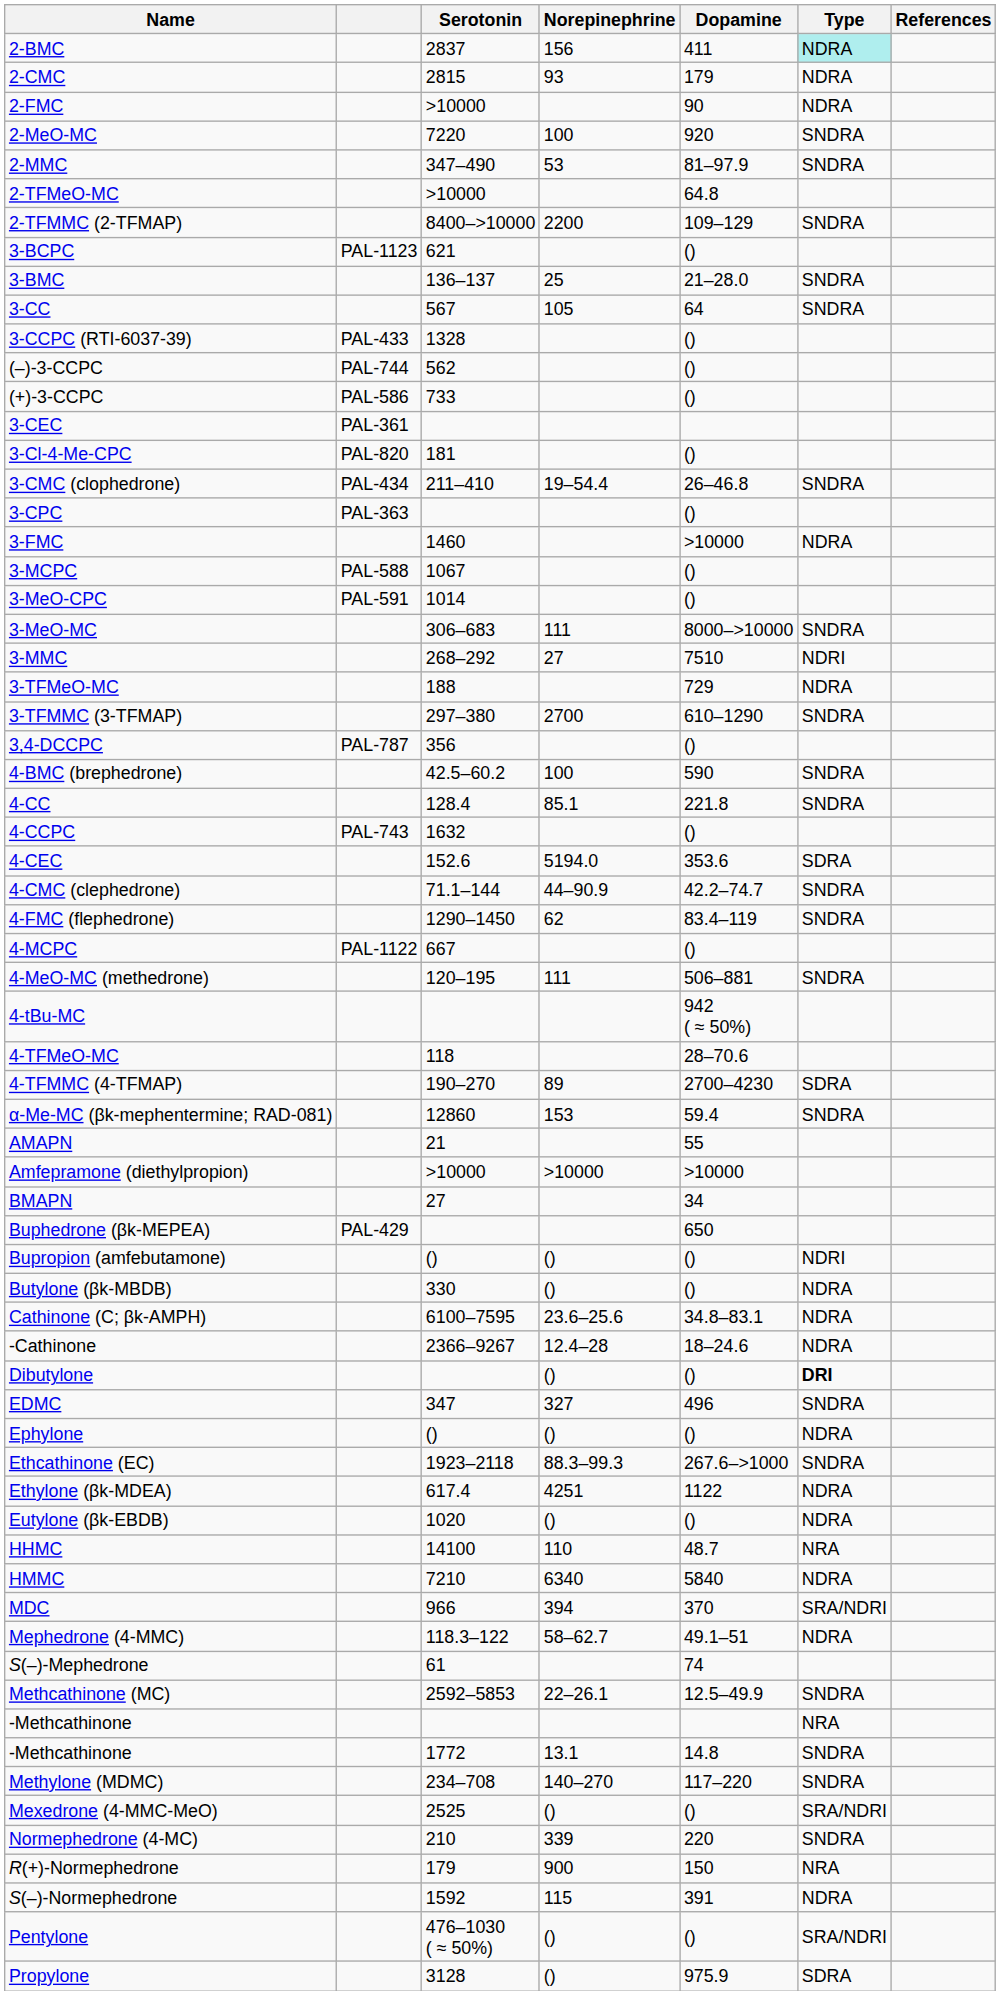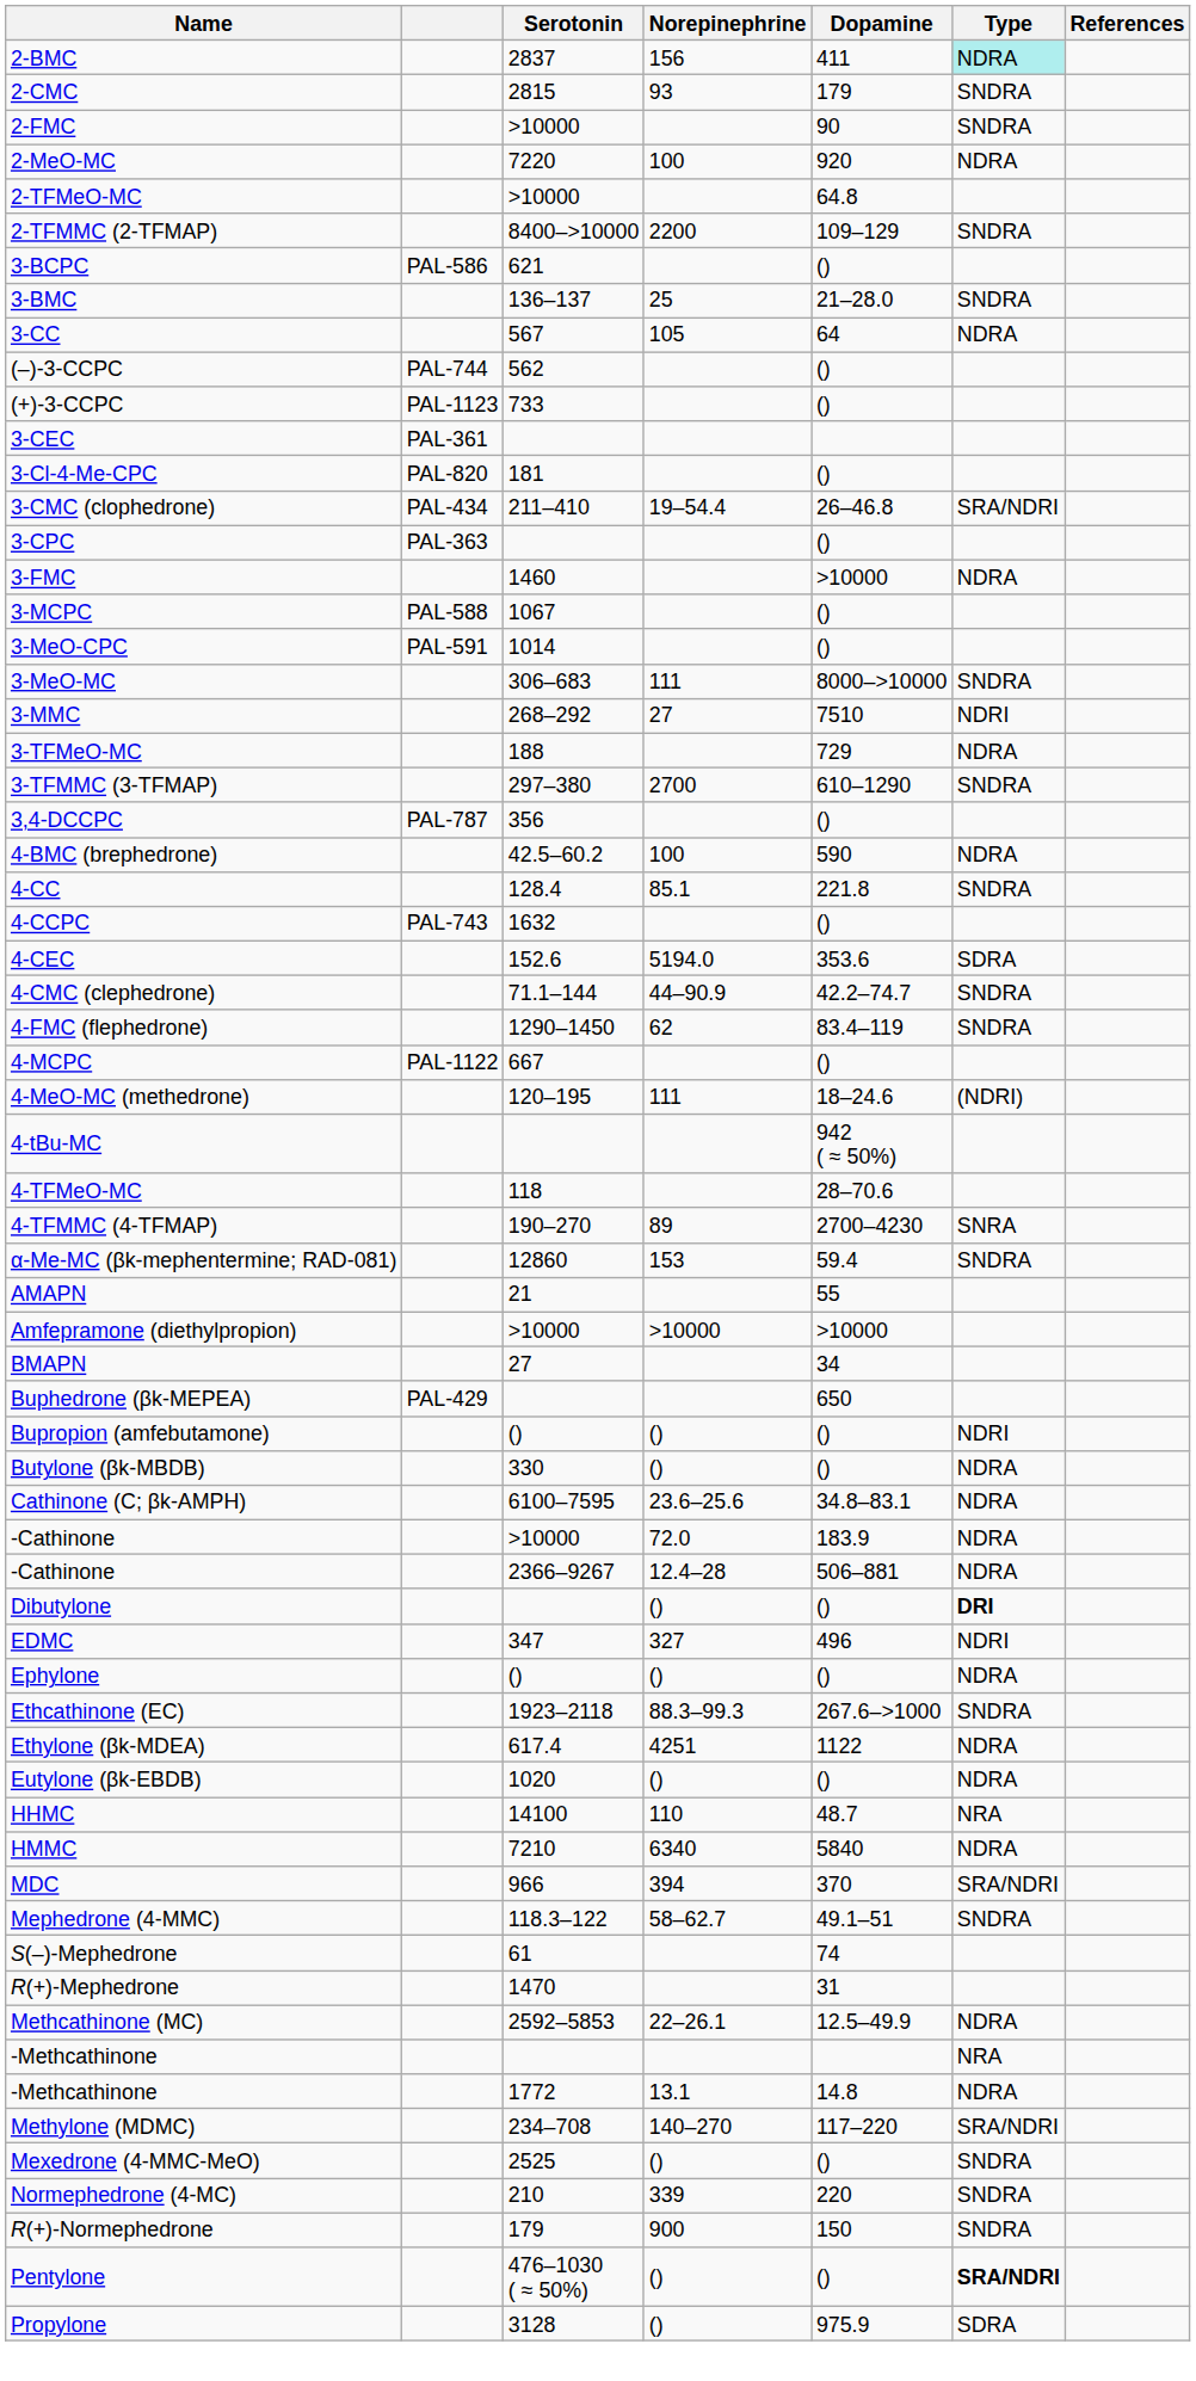 <table class="wikitable sortable sticky-header" style="font-size:small;">
 <tr>
 <th scope="col"><strong>Name</strong></th>
 <th scope="col"><span></span></th>
 <th scope="col"><strong>Serotonin</strong></th>
 <th scope="col"><strong>Norepinephrine</strong></th>
 <th scope="col"><strong>Dopamine</strong></th>
 <th scope="col"><strong>Type</strong></th>
 <th scope="col">References</th>
 </tr>
 <tr>
 <td><a href='#'>2-BMC</a></td>
 <td></td>
 <td>2837</td>
 <td>156</td>
 <td>411</td>
 <td style="background: paleturquoise;">NDRA</td>
 <td></td>
 </tr>
 <tr>
 <td><a href='#'>2-CMC</a></td>
 <td></td>
 <td>2815</td>
 <td>93</td>
 <td>179</td>
-<td>NDRA</td>
+<td>SNDRA</td>
 <td></td>
 </tr>
 <tr>
 <td><a href='#'>2-FMC</a></td>
 <td></td>
 <td>>10000</td>
 <td><br></td>
 <td>90</td>
-<td>NDRA</td>
+<td>SNDRA</td>
 <td></td>
 </tr>
 <tr>
 <td><a href='#'>2-MeO-MC</a></td>
 <td></td>
 <td>7220</td>
 <td>100</td>
 <td>920</td>
-<td>SNDRA</td>
-<td></td>
-</tr>
-<tr>
-<td><a href='#'>2-MMC</a></td>
-<td></td>
-<td>347–490</td>
-<td>53</td>
-<td>81–97.9</td>
-<td>SNDRA</td>
+<td>NDRA</td>
 <td></td>
 </tr>
 <tr>
 <td><a href='#'>2-TFMeO-MC</a></td>
 <td></td>
 <td>>10000</td>
 <td><br></td>
 <td>64.8</td>
 <td></td>
 <td></td>
 </tr>
 <tr>
 <td><a href='#'>2-TFMMC</a> (2-TFMAP)</td>
 <td></td>
 <td>8400–>10000</td>
 <td>2200 <br></td>
 <td>109–129</td>
 <td>SNDRA</td>
 <td></td>
 </tr>
 <tr>
 <td><a href='#'>3-BCPC</a></td>
-<td>PAL-1123</td>
+<td>PAL-586</td>
 <td>621</td>
 <td></td>
 <td> ()</td>
 <td></td>
 <td></td>
 </tr>
 <tr>
 <td><a href='#'>3-BMC</a></td>
 <td></td>
 <td>136–137</td>
 <td>25</td>
 <td>21–28.0</td>
 <td>SNDRA</td>
 <td></td>
 </tr>
 <tr>
 <td><a href='#'>3-CC</a></td>
 <td></td>
 <td>567</td>
 <td>105</td>
 <td>64</td>
-<td>SNDRA</td>
-<td></td>
-</tr>
-<tr>
-<td><a href='#'>3-CCPC</a> (RTI-6037-39)</td>
-<td>PAL-433</td>
-<td>1328</td>
-<td></td>
-<td> ()</td>
-<td></td>
+<td>NDRA</td>
 <td></td>
 </tr>
 <tr>
 <td>(–)-3-CCPC</td>
 <td>PAL-744</td>
 <td>562</td>
 <td></td>
 <td> ()</td>
 <td></td>
 <td></td>
 </tr>
 <tr>
 <td>(+)-3-CCPC</td>
-<td>PAL-586</td>
+<td>PAL-1123</td>
 <td>733</td>
 <td></td>
 <td> ()</td>
 <td></td>
 <td></td>
 </tr>
 <tr>
 <td><a href='#'>3-CEC</a></td>
 <td>PAL-361</td>
 <td></td>
 <td></td>
 <td></td>
 <td></td>
 <td></td>
 </tr>
 <tr>
 <td><a href='#'>3-Cl-4-Me-CPC</a></td>
 <td>PAL-820</td>
 <td>181</td>
 <td></td>
 <td> ()</td>
 <td></td>
 <td></td>
 </tr>
 <tr>
 <td><a href='#'>3-CMC</a> (clophedrone)</td>
 <td>PAL-434</td>
 <td>211–410</td>
 <td>19–54.4</td>
 <td>26–46.8</td>
-<td>SNDRA</td>
+<td>SRA/NDRI</td>
 <td></td>
 </tr>
 <tr>
 <td><a href='#'>3-CPC</a></td>
 <td>PAL-363</td>
 <td></td>
 <td></td>
 <td> ()</td>
 <td></td>
 <td></td>
 </tr>
 <tr>
 <td><a href='#'>3-FMC</a></td>
 <td></td>
 <td>1460</td>
 <td><br></td>
 <td>>10000</td>
 <td>NDRA</td>
 <td></td>
 </tr>
 <tr>
 <td><a href='#'>3-MCPC</a></td>
 <td>PAL-588</td>
 <td>1067</td>
 <td></td>
 <td> ()</td>
 <td></td>
 <td></td>
 </tr>
 <tr>
 <td><a href='#'>3-MeO-CPC</a></td>
 <td>PAL-591</td>
 <td>1014</td>
 <td></td>
 <td> ()</td>
 <td></td>
 <td></td>
 </tr>
 <tr>
 <td><a href='#'>3-MeO-MC</a></td>
 <td></td>
 <td>306–683</td>
 <td>111 <br></td>
 <td>8000–>10000</td>
 <td>SNDRA</td>
 <td></td>
 </tr>
 <tr>
 <td><a href='#'>3-MMC</a></td>
 <td></td>
 <td>268–292</td>
 <td>27</td>
 <td>7510</td>
 <td>NDRI</td>
 <td></td>
 </tr>
 <tr>
 <td><a href='#'>3-TFMeO-MC</a></td>
 <td></td>
 <td>188</td>
 <td><br></td>
 <td>729</td>
 <td>NDRA</td>
 <td></td>
 </tr>
 <tr>
 <td><a href='#'>3-TFMMC</a> (3-TFMAP)</td>
 <td></td>
 <td>297–380</td>
 <td>2700 <br></td>
 <td>610–1290</td>
 <td>SNDRA</td>
 <td></td>
 </tr>
 <tr>
 <td><a href='#'>3,4-DCCPC</a></td>
 <td>PAL-787</td>
 <td>356</td>
 <td></td>
 <td> ()</td>
 <td></td>
 <td></td>
 </tr>
 <tr>
 <td><a href='#'>4-BMC</a> (brephedrone)</td>
 <td></td>
 <td>42.5–60.2</td>
 <td>100</td>
 <td>590</td>
-<td>SNDRA</td>
+<td>NDRA</td>
 <td></td>
 </tr>
 <tr>
 <td><a href='#'>4-CC</a></td>
 <td></td>
 <td>128.4</td>
 <td>85.1</td>
 <td>221.8</td>
 <td>SNDRA</td>
 <td></td>
 </tr>
 <tr>
 <td><a href='#'>4-CCPC</a></td>
 <td>PAL-743</td>
 <td>1632</td>
 <td></td>
 <td> ()</td>
 <td></td>
 <td></td>
 </tr>
 <tr>
 <td><a href='#'>4-CEC</a></td>
 <td></td>
 <td>152.6</td>
 <td>5194.0</td>
 <td>353.6</td>
 <td>SDRA</td>
 <td></td>
 </tr>
 <tr>
 <td><a href='#'>4-CMC</a> (clephedrone)</td>
 <td></td>
 <td>71.1–144</td>
 <td>44–90.9</td>
 <td>42.2–74.7</td>
 <td>SNDRA</td>
 <td></td>
 </tr>
 <tr>
 <td><a href='#'>4-FMC</a> (flephedrone)</td>
 <td></td>
 <td>1290–1450</td>
 <td>62</td>
 <td>83.4–119</td>
 <td>SNDRA</td>
 <td></td>
 </tr>
 <tr>
 <td><a href='#'>4-MCPC</a></td>
 <td>PAL-1122</td>
 <td>667</td>
 <td></td>
 <td> ()</td>
 <td></td>
 <td></td>
 </tr>
 <tr>
 <td><a href='#'>4-MeO-MC</a> (methedrone)</td>
 <td></td>
 <td>120–195</td>
 <td>111</td>
-<td>506–881</td>
-<td>SNDRA</td>
+<td>18–24.6</td>
+<td> (NDRI)</td>
 <td></td>
 </tr>
 <tr>
 <td><a href='#'>4-tBu-MC</a></td>
 <td></td>
 <td></td>
 <td></td>
 <td>942 <br><span>( ≈ 50%)</span></td>
 <td></td>
 <td></td>
 </tr>
 <tr>
 <td><a href='#'>4-TFMeO-MC</a></td>
 <td></td>
 <td>118</td>
 <td></td>
 <td>28–70.6</td>
 <td></td>
 <td></td>
 </tr>
 <tr>
 <td><a href='#'>4-TFMMC</a> (4-TFMAP)</td>
 <td></td>
 <td>190–270</td>
 <td>89</td>
 <td>2700–4230</td>
-<td>SDRA</td>
+<td>SNRA</td>
 <td></td>
 </tr>
 <tr>
 <td><a href='#'>α-Me-MC</a> (βk-mephentermine; RAD-081)</td>
 <td></td>
 <td>12860</td>
 <td>153</td>
 <td>59.4</td>
 <td>SNDRA</td>
 <td></td>
 </tr>
 <tr>
 <td><a href='#'>AMAPN</a></td>
 <td></td>
 <td>21</td>
 <td></td>
 <td>55</td>
 <td></td>
 <td></td>
 </tr>
 <tr>
 <td><a href='#'>Amfepramone</a> (diethylpropion)</td>
 <td></td>
 <td>>10000</td>
 <td>>10000</td>
 <td>>10000</td>
 <td></td>
 <td></td>
 </tr>
 <tr>
 <td><a href='#'>BMAPN</a></td>
 <td></td>
 <td>27</td>
 <td></td>
 <td>34</td>
 <td></td>
 <td></td>
 </tr>
 <tr>
 <td><a href='#'>Buphedrone</a> (βk-MEPEA)</td>
 <td>PAL-429</td>
 <td></td>
 <td></td>
 <td>650</td>
 <td></td>
 <td></td>
 </tr>
 <tr>
 <td><a href='#'>Bupropion</a> (amfebutamone)</td>
 <td></td>
 <td> ()</td>
 <td> ()</td>
 <td> ()</td>
 <td>NDRI</td>
 <td></td>
 </tr>
 <tr>
 <td><a href='#'>Butylone</a> (βk-MBDB)</td>
 <td></td>
 <td>330</td>
 <td> ()</td>
 <td> ()</td>
 <td>NDRA</td>
 <td></td>
 </tr>
 <tr>
 <td><a href='#'>Cathinone</a> (C; βk-AMPH)</td>
 <td></td>
 <td>6100–7595</td>
 <td>23.6–25.6</td>
 <td>34.8–83.1</td>
 <td>NDRA</td>
 <td></td>
 </tr>
 <tr>
 <td>-Cathinone </td>
 <td></td>
+<td>>10000</td>
+<td>72.0</td>
+<td>183.9</td>
+<td>NDRA</td>
+<td></td>
+</tr>
+<tr>
+<td>-Cathinone </td>
+<td></td>
 <td>2366–9267</td>
 <td>12.4–28</td>
-<td>18–24.6</td>
+<td>506–881</td>
 <td>NDRA</td>
 <td></td>
 </tr>
 <tr>
 <td><a href='#'>Dibutylone</a></td>
 <td></td>
 <td></td>
 <td> ()</td>
 <td> ()</td>
 <td><strong>DRI</strong></td>
 <td></td>
 </tr>
 <tr>
 <td><a href='#'>EDMC</a></td>
 <td></td>
 <td>347</td>
 <td>327</td>
 <td>496</td>
-<td>SNDRA</td>
+<td>NDRI</td>
 <td></td>
 </tr>
 <tr>
 <td><a href='#'>Ephylone</a></td>
 <td></td>
 <td> ()</td>
 <td> ()</td>
 <td> ()</td>
 <td>NDRA</td>
 <td></td>
 </tr>
 <tr>
 <td><a href='#'>Ethcathinone</a> (EC)</td>
 <td></td>
 <td>1923–2118</td>
 <td>88.3–99.3</td>
 <td>267.6–>1000</td>
 <td>SNDRA</td>
 <td></td>
 </tr>
 <tr>
 <td><a href='#'>Ethylone</a> (βk-MDEA)</td>
 <td></td>
 <td>617.4</td>
 <td>4251</td>
 <td>1122</td>
 <td>NDRA</td>
 <td></td>
 </tr>
 <tr>
 <td><a href='#'>Eutylone</a> (βk-EBDB)</td>
 <td></td>
 <td>1020</td>
 <td> ()</td>
 <td> ()</td>
 <td>NDRA</td>
 <td></td>
 </tr>
 <tr>
 <td><a href='#'>HHMC</a></td>
 <td></td>
 <td>14100</td>
 <td>110</td>
 <td>48.7</td>
 <td>NRA</td>
 <td></td>
 </tr>
 <tr>
 <td><a href='#'>HMMC</a></td>
 <td></td>
 <td>7210</td>
 <td>6340</td>
 <td>5840</td>
 <td>NDRA</td>
 <td></td>
 </tr>
 <tr>
 <td><a href='#'>MDC</a></td>
 <td></td>
 <td>966</td>
 <td>394</td>
 <td>370</td>
 <td>SRA/NDRI</td>
 <td></td>
 </tr>
 <tr>
 <td><a href='#'>Mephedrone</a> (4-MMC)</td>
 <td></td>
 <td>118.3–122</td>
 <td>58–62.7</td>
 <td>49.1–51</td>
-<td>NDRA</td>
+<td>SNDRA</td>
 <td></td>
 </tr>
 <tr>
 <td><em>S</em>(–)-Mephedrone</td>
 <td></td>
 <td>61</td>
 <td></td>
 <td>74</td>
 <td></td>
 <td></td>
 </tr>
 <tr>
+<td><em>R</em>(+)-Mephedrone</td>
+<td></td>
+<td>1470</td>
+<td></td>
+<td>31</td>
+<td></td>
+<td></td>
+</tr>
+<tr>
 <td><a href='#'>Methcathinone</a> (MC)</td>
 <td></td>
 <td>2592–5853</td>
 <td>22–26.1</td>
 <td>12.5–49.9</td>
-<td>SNDRA</td>
+<td>NDRA</td>
 <td></td>
 </tr>
 <tr>
 <td>-Methcathinone </td>
 <td></td>
 <td></td>
 <td></td>
 <td></td>
 <td>NRA</td>
 <td></td>
 </tr>
 <tr>
 <td>-Methcathinone </td>
 <td></td>
 <td>1772</td>
 <td>13.1</td>
 <td>14.8</td>
-<td>SNDRA</td>
+<td>NDRA</td>
 <td></td>
 </tr>
 <tr>
 <td><a href='#'>Methylone</a> (MDMC)</td>
 <td></td>
 <td>234–708</td>
 <td>140–270</td>
 <td>117–220</td>
-<td>SNDRA</td>
+<td>SRA/NDRI</td>
 <td></td>
 </tr>
 <tr>
 <td><a href='#'>Mexedrone</a> (4-MMC-MeO)</td>
 <td></td>
 <td>2525</td>
 <td> ()</td>
 <td> ()</td>
-<td>SRA/NDRI</td>
+<td>SNDRA</td>
 <td></td>
 </tr>
 <tr>
 <td><a href='#'>Normephedrone</a> (4-MC)</td>
 <td></td>
 <td>210</td>
 <td>339</td>
 <td>220</td>
 <td>SNDRA</td>
 <td></td>
 </tr>
 <tr>
 <td><em>R</em>(+)-Normephedrone</td>
 <td></td>
 <td>179</td>
 <td>900</td>
 <td>150</td>
-<td>NRA</td>
-<td></td>
-</tr>
-<tr>
-<td><em>S</em>(–)-Normephedrone</td>
-<td></td>
-<td>1592</td>
-<td>115</td>
-<td>391</td>
-<td>NDRA</td>
+<td>SNDRA</td>
 <td></td>
 </tr>
 <tr>
 <td><a href='#'>Pentylone</a></td>
 <td></td>
 <td>476–1030<br><span>( ≈ 50%)</span></td>
 <td> ()</td>
 <td> ()</td>
-<td>SRA/NDRI</td>
+<td><strong>SRA/NDRI</strong></td>
 <td></td>
 </tr>
 <tr>
 <td><a href='#'>Propylone</a></td>
 <td></td>
 <td>3128</td>
 <td> ()</td>
 <td>975.9</td>
 <td>SDRA</td>
 <td></td>
 </tr>
 </table>
